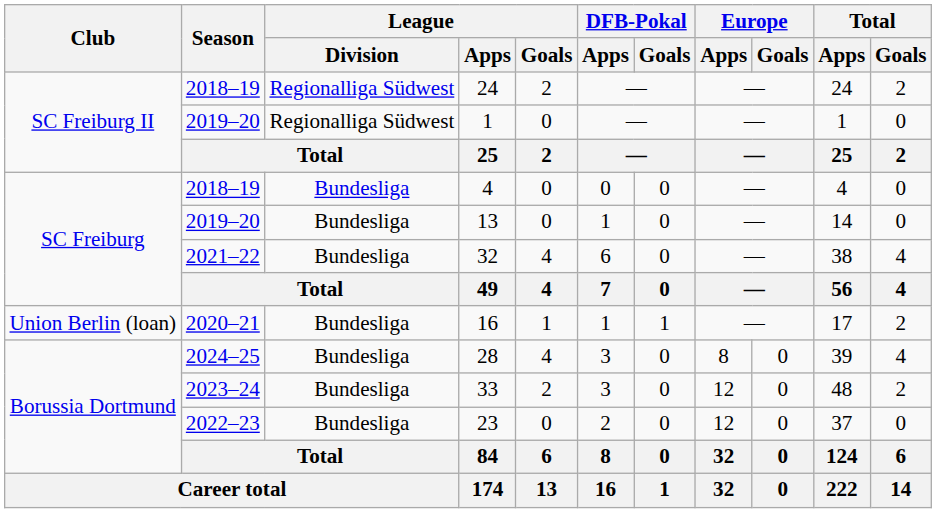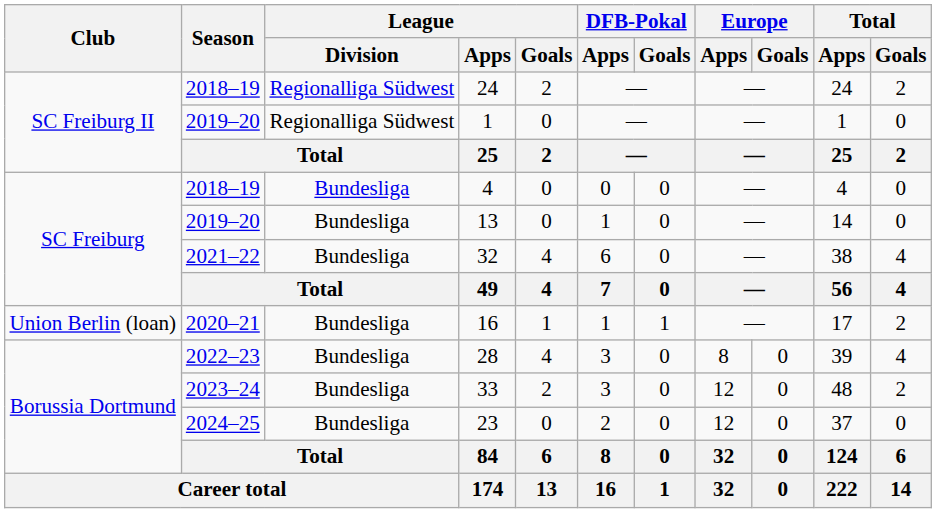 <table class="wikitable" style="text-align:center">
 <tr>
 <th rowspan="2">Club</th>
 <th rowspan="2">Season</th>
 <th colspan="3">League</th>
 <th colspan="2"><a href='#'>DFB-Pokal</a></th>
 <th colspan="2"><a href='#'>Europe</a></th>
 <th colspan="2">Total</th>
 </tr>
 <tr>
 <th>Division</th>
 <th>Apps</th>
 <th>Goals</th>
 <th>Apps</th>
 <th>Goals</th>
 <th>Apps</th>
 <th>Goals</th>
 <th>Apps</th>
 <th>Goals</th>
 </tr>
 <tr>
 <td rowspan="3"><a href='#'>SC Freiburg II</a></td>
 <td><a href='#'>2018–19</a></td>
 <td><a href='#'>Regionalliga Südwest</a></td>
 <td>24</td>
 <td>2</td>
 <td colspan="2">—</td>
 <td colspan="2">—</td>
 <td>24</td>
 <td>2</td>
 </tr>
 <tr>
 <td><a href='#'>2019–20</a></td>
 <td>Regionalliga Südwest</td>
 <td>1</td>
 <td>0</td>
 <td colspan="2">—</td>
 <td colspan="2">—</td>
 <td>1</td>
 <td>0</td>
 </tr>
 <tr>
 <th colspan="2">Total</th>
 <th>25</th>
 <th>2</th>
 <th colspan="2">—</th>
 <th colspan="2">—</th>
 <th>25</th>
 <th>2</th>
 </tr>
 <tr>
 <td rowspan="4"><a href='#'>SC Freiburg</a></td>
 <td><a href='#'>2018–19</a></td>
 <td><a href='#'>Bundesliga</a></td>
 <td>4</td>
 <td>0</td>
 <td>0</td>
 <td>0</td>
 <td colspan="2">—</td>
 <td>4</td>
 <td>0</td>
 </tr>
 <tr>
 <td><a href='#'>2019–20</a></td>
 <td>Bundesliga</td>
 <td>13</td>
 <td>0</td>
 <td>1</td>
 <td>0</td>
 <td colspan="2">—</td>
 <td>14</td>
 <td>0</td>
 </tr>
 <tr>
 <td><a href='#'>2021–22</a></td>
 <td>Bundesliga</td>
 <td>32</td>
 <td>4</td>
 <td>6</td>
 <td>0</td>
 <td colspan="2">—</td>
 <td>38</td>
 <td>4</td>
 </tr>
 <tr>
 <th colspan="2">Total</th>
 <th>49</th>
 <th>4</th>
 <th>7</th>
 <th>0</th>
 <th colspan="2">—</th>
 <th>56</th>
 <th>4</th>
 </tr>
 <tr>
 <td><a href='#'>Union Berlin</a> (loan)</td>
 <td><a href='#'>2020–21</a></td>
 <td>Bundesliga</td>
 <td>16</td>
 <td>1</td>
 <td>1</td>
 <td>1</td>
 <td colspan="2">—</td>
 <td>17</td>
 <td>2</td>
 </tr>
 <tr>
 <td rowspan="4"><a href='#'>Borussia Dortmund</a></td>
-<td><a href='#'>2024–25</a></td>
+<td><a href='#'>2022–23</a></td>
 <td>Bundesliga</td>
 <td>28</td>
 <td>4</td>
 <td>3</td>
 <td>0</td>
 <td>8</td>
 <td>0</td>
 <td>39</td>
 <td>4</td>
 </tr>
 <tr>
 <td><a href='#'>2023–24</a></td>
 <td>Bundesliga</td>
 <td>33</td>
 <td>2</td>
 <td>3</td>
 <td>0</td>
 <td>12</td>
 <td>0</td>
 <td>48</td>
 <td>2</td>
 </tr>
 <tr>
-<td><a href='#'>2022–23</a></td>
+<td><a href='#'>2024–25</a></td>
 <td>Bundesliga</td>
 <td>23</td>
 <td>0</td>
 <td>2</td>
 <td>0</td>
 <td>12</td>
 <td>0</td>
 <td>37</td>
 <td>0</td>
 </tr>
 <tr>
 <th colspan="2">Total</th>
 <th>84</th>
 <th>6</th>
 <th>8</th>
 <th>0</th>
 <th>32</th>
 <th>0</th>
 <th>124</th>
 <th>6</th>
 </tr>
 <tr>
 <th colspan="3">Career total</th>
 <th>174</th>
 <th>13</th>
 <th>16</th>
 <th>1</th>
 <th>32</th>
 <th>0</th>
 <th>222</th>
 <th>14</th>
 </tr>
 </table>
